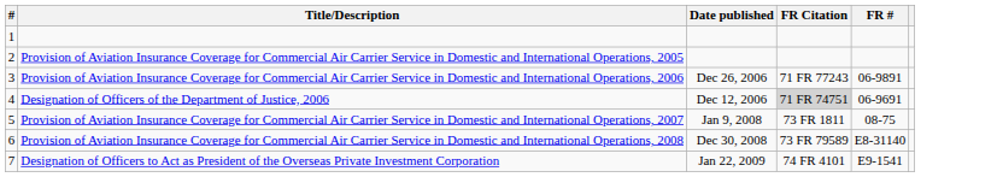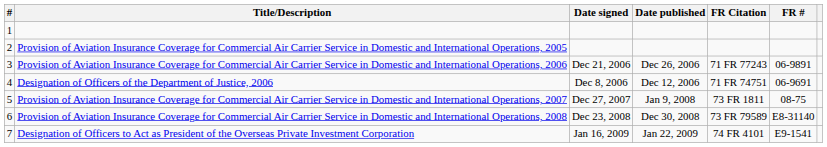 <table class="wikitable sortable" style="text-align:center;">
 <tr>
 <th>#</th>
 <th>Title/Description</th>
+<th>Date signed</th>
 <th>Date published</th>
 <th>FR Citation</th>
 <th>FR  #</th>
 <th class="unsortable"></th>
 </tr>
 <tr>
 <td>1</td>
+<td></td>
 <td></td>
 <td></td>
 <td></td>
 <td></td>
 <td></td>
 </tr>
 <tr>
 <td>2</td>
 <td style="text-align:left;"><a href='#'>Provision of Aviation Insurance Coverage for Commercial Air Carrier Service in Domestic and International Operations, 2005</a></td>
 <td></td>
 <td></td>
 <td></td>
 <td></td>
+<td></td>
 </tr>
 <tr>
 <td>3</td>
 <td style="text-align:left;"><a href='#'>Provision of Aviation Insurance Coverage for Commercial Air Carrier Service in Domestic and International Operations, 2006</a></td>
+<td>Dec 21, 2006</td>
 <td>Dec 26, 2006</td>
 <td>71 FR 77243</td>
 <td>06-9891</td>
 <td></td>
 </tr>
 <tr>
 <td>4</td>
 <td style="text-align:left;"><a href='#'>Designation of Officers of the Department of Justice, 2006</a></td>
+<td>Dec 8, 2006</td>
 <td>Dec 12, 2006</td>
-<td style="background: lightgrey;">71 FR 74751</td>
+<td>71 FR 74751</td>
 <td>06-9691</td>
 <td></td>
 </tr>
 <tr>
 <td>5</td>
 <td style="text-align:left;"><a href='#'>Provision of Aviation Insurance Coverage for Commercial Air Carrier Service in Domestic and International Operations, 2007</a></td>
+<td>Dec 27, 2007</td>
 <td>Jan 9, 2008</td>
 <td>73 FR 1811</td>
 <td>08-75</td>
 <td></td>
 </tr>
 <tr>
 <td>6</td>
 <td style="text-align:left;"><a href='#'>Provision of Aviation Insurance Coverage for Commercial Air Carrier Service in Domestic and International Operations, 2008</a></td>
+<td>Dec 23, 2008</td>
 <td>Dec 30, 2008</td>
 <td>73 FR 79589</td>
 <td>E8-31140</td>
 <td></td>
 </tr>
 <tr>
 <td>7</td>
 <td style="text-align:left;"><a href='#'>Designation of Officers to Act as President of the Overseas Private Investment Corporation</a></td>
+<td>Jan 16, 2009</td>
 <td>Jan 22, 2009</td>
 <td>74 FR 4101</td>
 <td>E9-1541</td>
 <td></td>
 </tr>
 </table>
